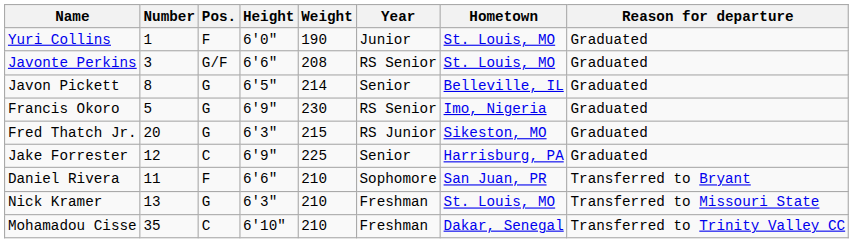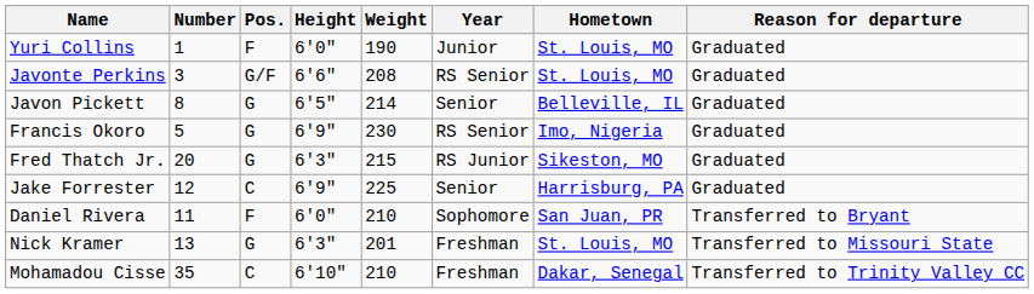 <table class="wikitable sortable" border="1">
 <tr>
 <th>Name</th>
 <th>Number</th>
 <th>Pos.</th>
 <th>Height</th>
 <th>Weight</th>
 <th>Year</th>
 <th>Hometown</th>
 <th class="unsortable">Reason for departure</th>
 </tr>
 <tr>
 <td><a href='#'>Yuri Collins</a></td>
 <td>1</td>
 <td>F</td>
 <td>6'0"</td>
 <td>190</td>
 <td>Junior</td>
 <td><a href='#'>St. Louis, MO</a></td>
 <td>Graduated</td>
 </tr>
 <tr>
 <td><a href='#'>Javonte Perkins</a></td>
 <td>3</td>
 <td>G/F</td>
 <td>6'6"</td>
 <td>208</td>
 <td>RS Senior</td>
 <td><a href='#'>St. Louis, MO</a></td>
 <td>Graduated</td>
 </tr>
 <tr>
 <td>Javon Pickett</td>
 <td>8</td>
 <td>G</td>
 <td>6'5"</td>
 <td>214</td>
 <td>Senior</td>
 <td><a href='#'>Belleville, IL</a></td>
 <td>Graduated</td>
 </tr>
 <tr>
 <td>Francis Okoro</td>
 <td>5</td>
 <td>G</td>
 <td>6'9"</td>
 <td>230</td>
 <td>RS Senior</td>
 <td><a href='#'>Imo, Nigeria</a></td>
 <td>Graduated</td>
 </tr>
 <tr>
 <td>Fred Thatch Jr.</td>
 <td>20</td>
 <td>G</td>
 <td>6'3"</td>
 <td>215</td>
 <td>RS Junior</td>
 <td><a href='#'>Sikeston, MO</a></td>
 <td>Graduated</td>
 </tr>
 <tr>
 <td>Jake Forrester</td>
 <td>12</td>
 <td>C</td>
 <td>6'9"</td>
 <td>225</td>
 <td>Senior</td>
 <td><a href='#'>Harrisburg, PA</a></td>
 <td>Graduated</td>
 </tr>
 <tr>
 <td>Daniel Rivera</td>
 <td>11</td>
 <td>F</td>
-<td>6'6"</td>
+<td>6'0"</td>
 <td>210</td>
 <td>Sophomore</td>
 <td><a href='#'>San Juan, PR</a></td>
 <td>Transferred to <a href='#'>Bryant</a></td>
 </tr>
 <tr>
 <td>Nick Kramer</td>
 <td>13</td>
 <td>G</td>
 <td>6'3"</td>
-<td>210</td>
+<td>201</td>
 <td>Freshman</td>
 <td><a href='#'>St. Louis, MO</a></td>
 <td>Transferred to <a href='#'>Missouri State</a></td>
 </tr>
 <tr>
 <td>Mohamadou Cisse</td>
 <td>35</td>
 <td>C</td>
 <td>6'10"</td>
 <td>210</td>
 <td>Freshman</td>
 <td><a href='#'>Dakar, Senegal</a></td>
 <td>Transferred to <a href='#'>Trinity Valley CC</a></td>
 </tr>
 </table>
